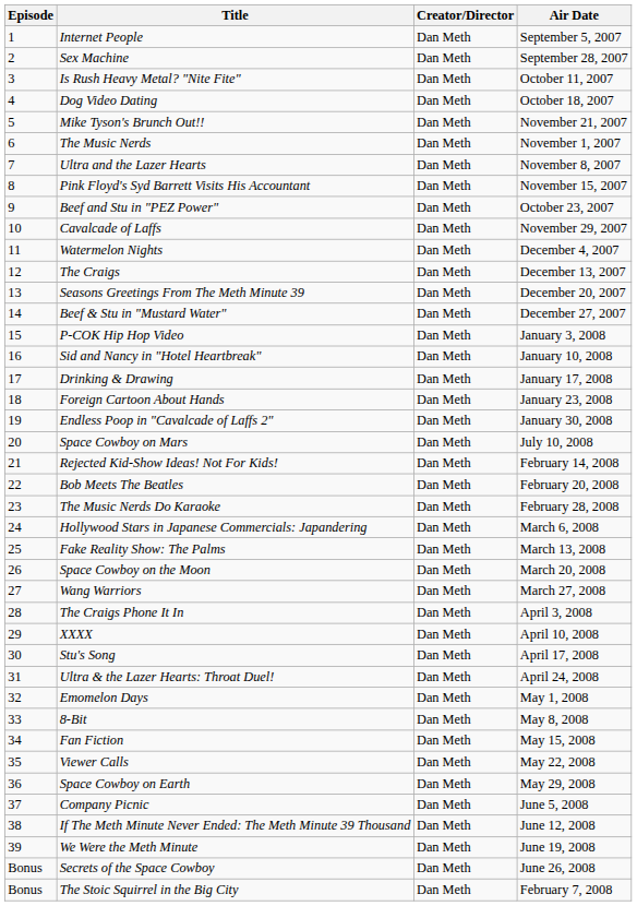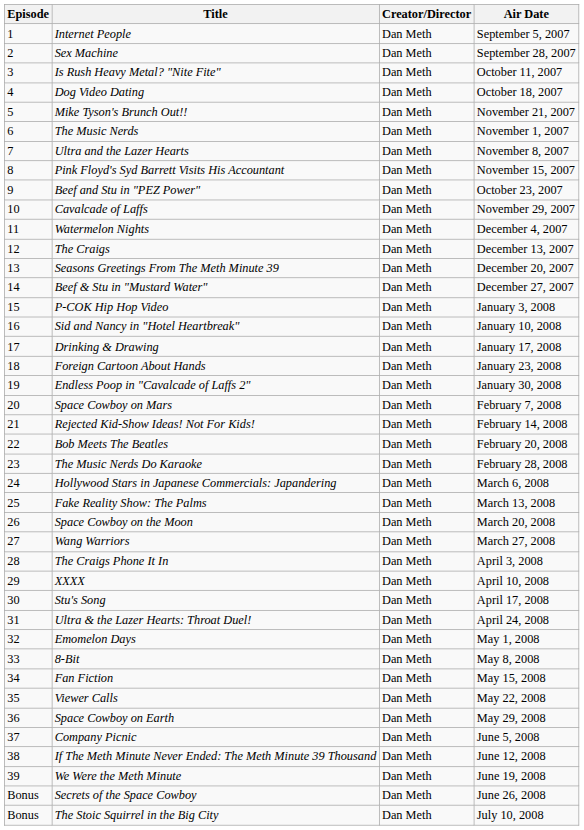 <table class="wikitable">
 <tr>
 <th>Episode</th>
 <th>Title</th>
 <th>Creator/Director</th>
 <th>Air Date</th>
 </tr>
 <tr>
 <td>1</td>
 <td><em>Internet People</em></td>
 <td>Dan Meth</td>
 <td>September 5, 2007</td>
 </tr>
 <tr>
 <td>2</td>
 <td><em>Sex Machine </em></td>
 <td>Dan Meth</td>
 <td>September 28, 2007</td>
 </tr>
 <tr>
 <td>3</td>
 <td><em>Is Rush Heavy Metal? "Nite Fite"</em></td>
 <td>Dan Meth</td>
 <td>October 11, 2007</td>
 </tr>
 <tr>
 <td>4</td>
 <td><em>Dog Video Dating</em></td>
 <td>Dan Meth</td>
 <td>October 18, 2007</td>
 </tr>
 <tr>
 <td>5</td>
 <td><em>Mike Tyson's Brunch Out!!</em></td>
 <td>Dan Meth</td>
 <td>November 21, 2007</td>
 </tr>
 <tr>
 <td>6</td>
 <td><em>The Music Nerds</em></td>
 <td>Dan Meth</td>
 <td>November 1, 2007</td>
 </tr>
 <tr>
 <td>7</td>
 <td><em>Ultra and the Lazer Hearts</em></td>
 <td>Dan Meth</td>
 <td>November 8, 2007</td>
 </tr>
 <tr>
 <td>8</td>
 <td><em>Pink Floyd's Syd Barrett Visits His Accountant</em></td>
 <td>Dan Meth</td>
 <td>November 15, 2007</td>
 </tr>
 <tr>
 <td>9</td>
 <td><em>Beef and Stu in "PEZ Power"</em></td>
 <td>Dan Meth</td>
 <td>October 23, 2007</td>
 </tr>
 <tr>
 <td>10</td>
 <td><em>Cavalcade of Laffs</em></td>
 <td>Dan Meth</td>
 <td>November 29, 2007</td>
 </tr>
 <tr>
 <td>11</td>
 <td><em>Watermelon Nights</em></td>
 <td>Dan Meth</td>
 <td>December 4, 2007</td>
 </tr>
 <tr>
 <td>12</td>
 <td><em>The Craigs</em></td>
 <td>Dan Meth</td>
 <td>December 13, 2007</td>
 </tr>
 <tr>
 <td>13</td>
 <td><em>Seasons Greetings From The Meth Minute 39</em></td>
 <td>Dan Meth</td>
 <td>December 20, 2007</td>
 </tr>
 <tr>
 <td>14</td>
 <td><em>Beef & Stu in "Mustard Water"</em></td>
 <td>Dan Meth</td>
 <td>December 27, 2007</td>
 </tr>
 <tr>
 <td>15</td>
 <td><em>P-COK Hip Hop Video</em></td>
 <td>Dan Meth</td>
 <td>January 3, 2008</td>
 </tr>
 <tr>
 <td>16</td>
 <td><em>Sid and Nancy in "Hotel Heartbreak"</em></td>
 <td>Dan Meth</td>
 <td>January 10, 2008</td>
 </tr>
 <tr>
 <td>17</td>
 <td><em>Drinking & Drawing</em></td>
 <td>Dan Meth</td>
 <td>January 17, 2008</td>
 </tr>
 <tr>
 <td>18</td>
 <td><em>Foreign Cartoon About Hands</em></td>
 <td>Dan Meth</td>
 <td>January 23, 2008</td>
 </tr>
 <tr>
 <td>19</td>
 <td><em>Endless Poop in "Cavalcade of Laffs 2"</em></td>
 <td>Dan Meth</td>
 <td>January 30, 2008</td>
 </tr>
 <tr>
 <td>20</td>
 <td><em>Space Cowboy on Mars</em></td>
 <td>Dan Meth</td>
-<td>July 10, 2008</td>
+<td>February 7, 2008</td>
 </tr>
 <tr>
 <td>21</td>
 <td><em>Rejected Kid-Show Ideas! Not For Kids!</em></td>
 <td>Dan Meth</td>
 <td>February 14, 2008</td>
 </tr>
 <tr>
 <td>22</td>
 <td><em>Bob Meets The Beatles</em></td>
 <td>Dan Meth</td>
 <td>February 20, 2008</td>
 </tr>
 <tr>
 <td>23</td>
 <td><em>The Music Nerds Do Karaoke</em></td>
 <td>Dan Meth</td>
 <td>February 28, 2008</td>
 </tr>
 <tr>
 <td>24</td>
 <td><em>Hollywood Stars in Japanese Commercials: Japandering</em></td>
 <td>Dan Meth</td>
 <td>March 6, 2008</td>
 </tr>
 <tr>
 <td>25</td>
 <td><em>Fake Reality Show: The Palms</em></td>
 <td>Dan Meth</td>
 <td>March 13, 2008</td>
 </tr>
 <tr>
 <td>26</td>
 <td><em>Space Cowboy on the Moon</em></td>
 <td>Dan Meth</td>
 <td>March 20, 2008</td>
 </tr>
 <tr>
 <td>27</td>
 <td><em>Wang Warriors</em></td>
 <td>Dan Meth</td>
 <td>March 27, 2008</td>
 </tr>
 <tr>
 <td>28</td>
 <td><em>The Craigs Phone It In</em></td>
 <td>Dan Meth</td>
 <td>April 3, 2008</td>
 </tr>
 <tr>
 <td>29</td>
 <td><em>XXXX</em></td>
 <td>Dan Meth</td>
 <td>April 10, 2008</td>
 </tr>
 <tr>
 <td>30</td>
 <td><em>Stu's Song</em></td>
 <td>Dan Meth</td>
 <td>April 17, 2008</td>
 </tr>
 <tr>
 <td>31</td>
 <td><em>Ultra & the Lazer Hearts: Throat Duel!</em></td>
 <td>Dan Meth</td>
 <td>April 24, 2008</td>
 </tr>
 <tr>
 <td>32</td>
 <td><em>Emomelon Days</em></td>
 <td>Dan Meth</td>
 <td>May 1, 2008</td>
 </tr>
 <tr>
 <td>33</td>
 <td><em>8-Bit</em></td>
 <td>Dan Meth</td>
 <td>May 8, 2008</td>
 </tr>
 <tr>
 <td>34</td>
 <td><em>Fan Fiction</em></td>
 <td>Dan Meth</td>
 <td>May 15, 2008</td>
 </tr>
 <tr>
 <td>35</td>
 <td><em>Viewer Calls</em></td>
 <td>Dan Meth</td>
 <td>May 22, 2008</td>
 </tr>
 <tr>
 <td>36</td>
 <td><em>Space Cowboy on Earth</em></td>
 <td>Dan Meth</td>
 <td>May 29, 2008</td>
 </tr>
 <tr>
 <td>37</td>
 <td><em>Company Picnic</em></td>
 <td>Dan Meth</td>
 <td>June 5, 2008</td>
 </tr>
 <tr>
 <td>38</td>
 <td><em>If The Meth Minute Never Ended: The Meth Minute 39 Thousand</em></td>
 <td>Dan Meth</td>
 <td>June 12, 2008</td>
 </tr>
 <tr>
 <td>39</td>
 <td><em>We Were the Meth Minute</em></td>
 <td>Dan Meth</td>
 <td>June 19, 2008</td>
 </tr>
 <tr>
 <td>Bonus</td>
 <td><em>Secrets of the Space Cowboy</em></td>
 <td>Dan Meth</td>
 <td>June 26, 2008</td>
 </tr>
 <tr>
 <td>Bonus</td>
 <td><em>The Stoic Squirrel in the Big City</em></td>
 <td>Dan Meth</td>
-<td>February 7, 2008</td>
+<td>July 10, 2008</td>
 </tr>
 </table>
